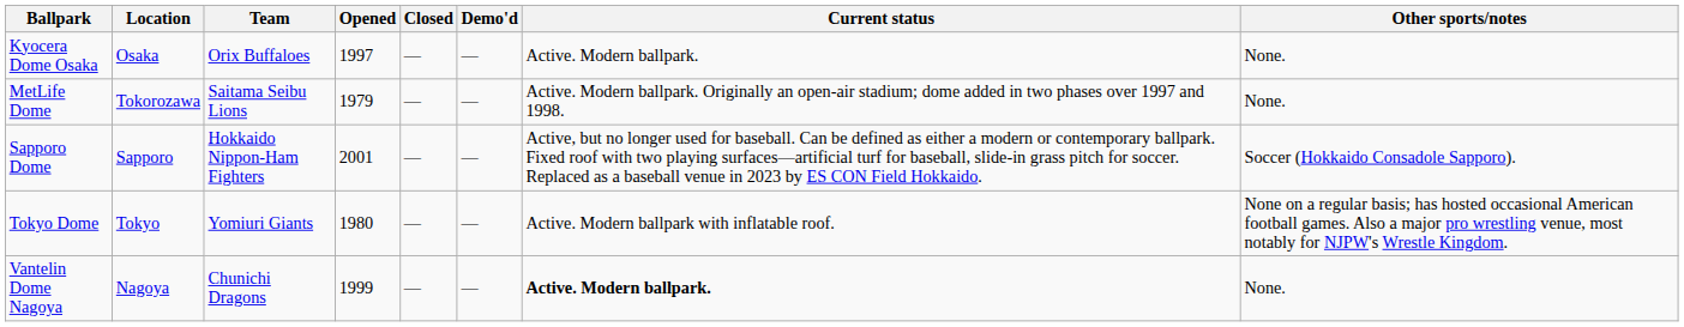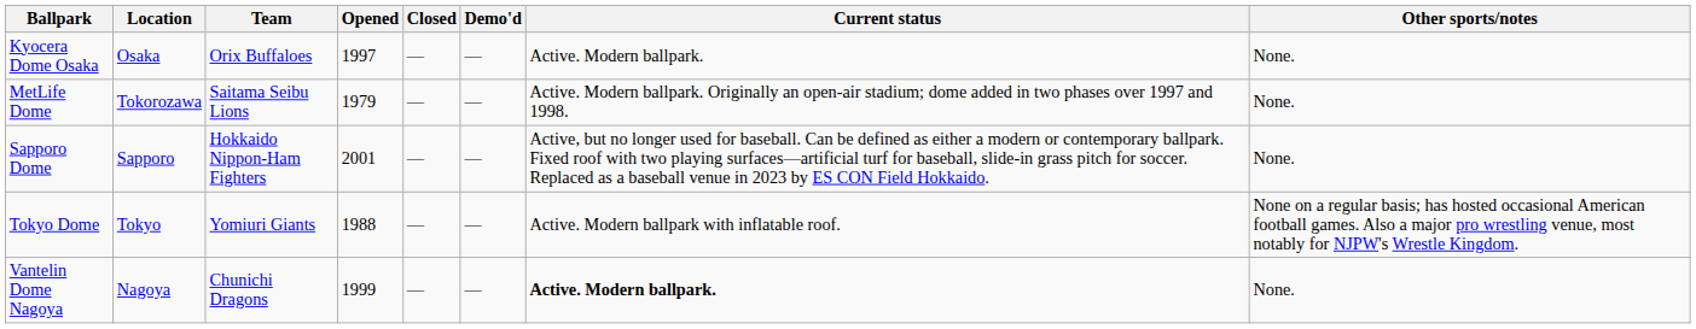 <table class="wikitable sortable">
 <tr>
 <th>Ballpark</th>
 <th>Location</th>
 <th>Team</th>
 <th>Opened</th>
 <th>Closed</th>
 <th>Demo'd</th>
 <th>Current status</th>
 <th>Other sports/notes</th>
 </tr>
 <tr>
 <td><a href='#'>Kyocera Dome Osaka</a></td>
 <td><a href='#'>Osaka</a></td>
 <td><a href='#'>Orix Buffaloes</a></td>
 <td>1997</td>
 <td>—</td>
 <td>—</td>
 <td>Active. Modern ballpark.</td>
 <td>None.</td>
 </tr>
 <tr>
 <td><a href='#'>MetLife Dome</a></td>
 <td><a href='#'>Tokorozawa</a></td>
 <td><a href='#'>Saitama Seibu Lions</a></td>
 <td>1979</td>
 <td>—</td>
 <td>—</td>
 <td>Active. Modern ballpark. Originally an open-air stadium; dome added in two phases over 1997 and 1998.</td>
 <td>None.</td>
 </tr>
 <tr>
 <td><a href='#'>Sapporo Dome</a></td>
 <td><a href='#'>Sapporo</a></td>
 <td><a href='#'>Hokkaido Nippon-Ham Fighters</a></td>
 <td>2001</td>
 <td>—</td>
 <td>—</td>
 <td>Active, but no longer used for baseball. Can be defined as either a modern or contemporary ballpark. Fixed roof with two playing surfaces—artificial turf for baseball, slide-in grass pitch for soccer. Replaced as a baseball venue in 2023 by <a href='#'>ES CON Field Hokkaido</a>.</td>
-<td>Soccer (<a href='#'>Hokkaido Consadole Sapporo</a>).</td>
+<td>None.</td>
 </tr>
 <tr>
 <td><a href='#'>Tokyo Dome</a></td>
 <td><a href='#'>Tokyo</a></td>
 <td><a href='#'>Yomiuri Giants</a></td>
-<td>1980</td>
+<td>1988</td>
 <td>—</td>
 <td>—</td>
 <td>Active. Modern ballpark with inflatable roof.</td>
 <td>None on a regular basis; has hosted occasional American football games. Also a major <a href='#'>pro wrestling</a> venue, most notably for <a href='#'>NJPW</a>'s <a href='#'>Wrestle Kingdom</a>.</td>
 </tr>
 <tr>
 <td><a href='#'>Vantelin Dome Nagoya</a></td>
 <td><a href='#'>Nagoya</a></td>
 <td><a href='#'>Chunichi Dragons</a></td>
 <td>1999</td>
 <td>—</td>
 <td>—</td>
 <td><strong>Active. Modern ballpark.</strong></td>
 <td>None.</td>
 </tr>
 </table>
